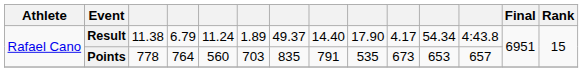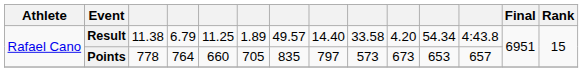 <table class="wikitable" style="font-size:90%">
 <tr>
 <th>Athlete</th>
 <th>Event</th>
 <th></th>
 <th></th>
 <th></th>
 <th></th>
 <th></th>
 <th></th>
 <th></th>
 <th></th>
 <th></th>
 <th></th>
 <th>Final</th>
 <th>Rank</th>
 </tr>
 <tr align=center>
 <td rowspan=2 align=left><a href='#'>Rafael Cano</a></td>
 <th style="font-size:95%">Result</th>
 <td>11.38</td>
 <td>6.79</td>
-<td>11.24</td>
+<td>11.25</td>
 <td>1.89</td>
-<td>49.37</td>
+<td>49.57</td>
 <td>14.40</td>
-<td>17.90</td>
-<td>4.17</td>
+<td>33.58</td>
+<td>4.20</td>
 <td>54.34</td>
 <td>4:43.8</td>
 <td rowspan=2>6951</td>
 <td rowspan=2>15</td>
 </tr>
 <tr align=center>
 <th style="font-size:95%">Points</th>
 <td>778</td>
 <td>764</td>
-<td>560</td>
-<td>703</td>
+<td>660</td>
+<td>705</td>
 <td>835</td>
-<td>791</td>
-<td>535</td>
+<td>797</td>
+<td>573</td>
 <td>673</td>
 <td>653</td>
 <td>657</td>
 </tr>
 <tr align=center>
 </tr>
 </table>
